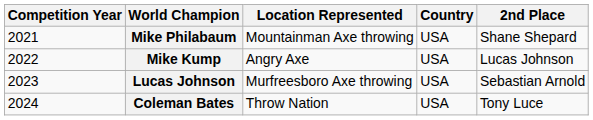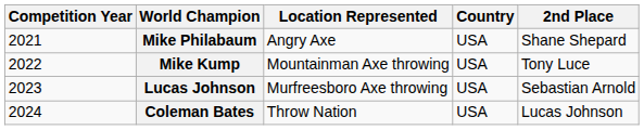 <table class="wikitable plainrowheaders sortable" style="margin-right: 0;">
 <tr>
 <th scope="col">Competition Year</th>
 <th scope="col">World Champion</th>
 <th scope="col">Location Represented</th>
 <th scope="col">Country</th>
 <th scope="col">2nd Place</th>
 </tr>
 <tr>
 <td>2021</td>
 <th scope="row">Mike Philabaum</th>
-<td>Mountainman Axe throwing</td>
+<td>Angry Axe</td>
 <td>USA </td>
 <td>Shane Shepard</td>
 </tr>
 <tr>
 <td>2022</td>
 <th scope="row">Mike Kump</th>
-<td>Angry Axe</td>
+<td>Mountainman Axe throwing</td>
 <td>USA </td>
-<td>Lucas Johnson</td>
+<td>Tony Luce</td>
 </tr>
 <tr>
 <td>2023</td>
 <th scope="row">Lucas Johnson</th>
 <td>Murfreesboro Axe throwing</td>
 <td>USA </td>
 <td>Sebastian Arnold</td>
 </tr>
 <tr>
 <td>2024</td>
 <th scope="row">Coleman Bates</th>
 <td>Throw Nation</td>
 <td>USA </td>
-<td>Tony Luce</td>
+<td>Lucas Johnson</td>
 </tr>
 </table>
